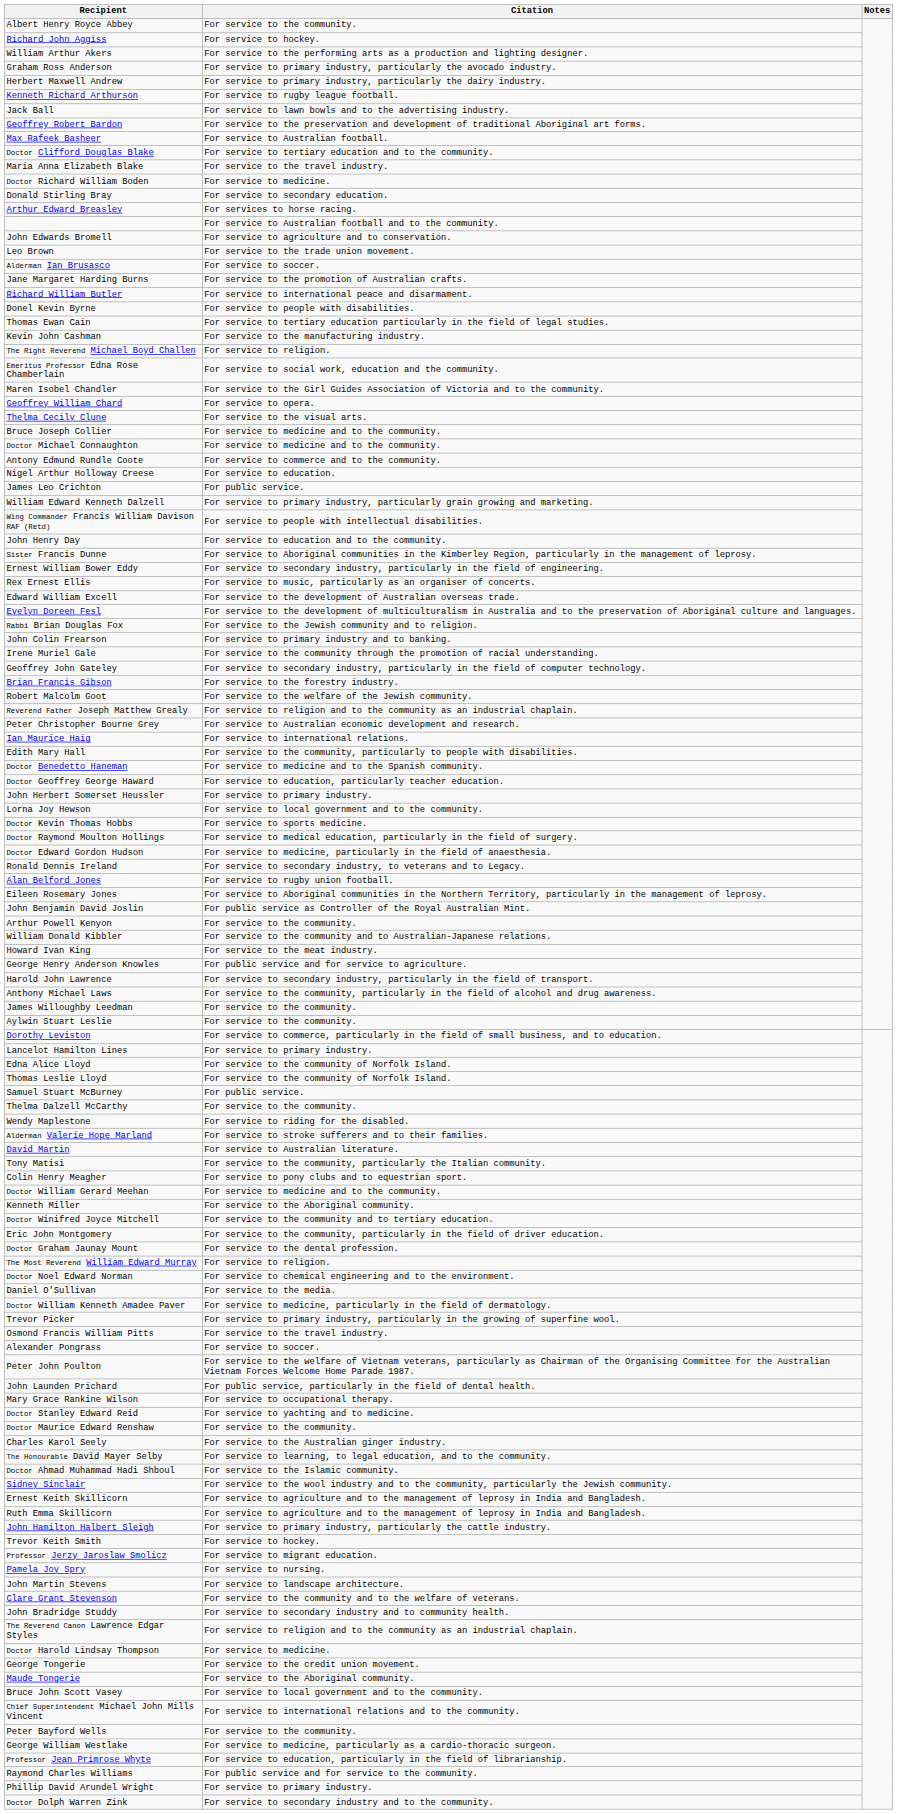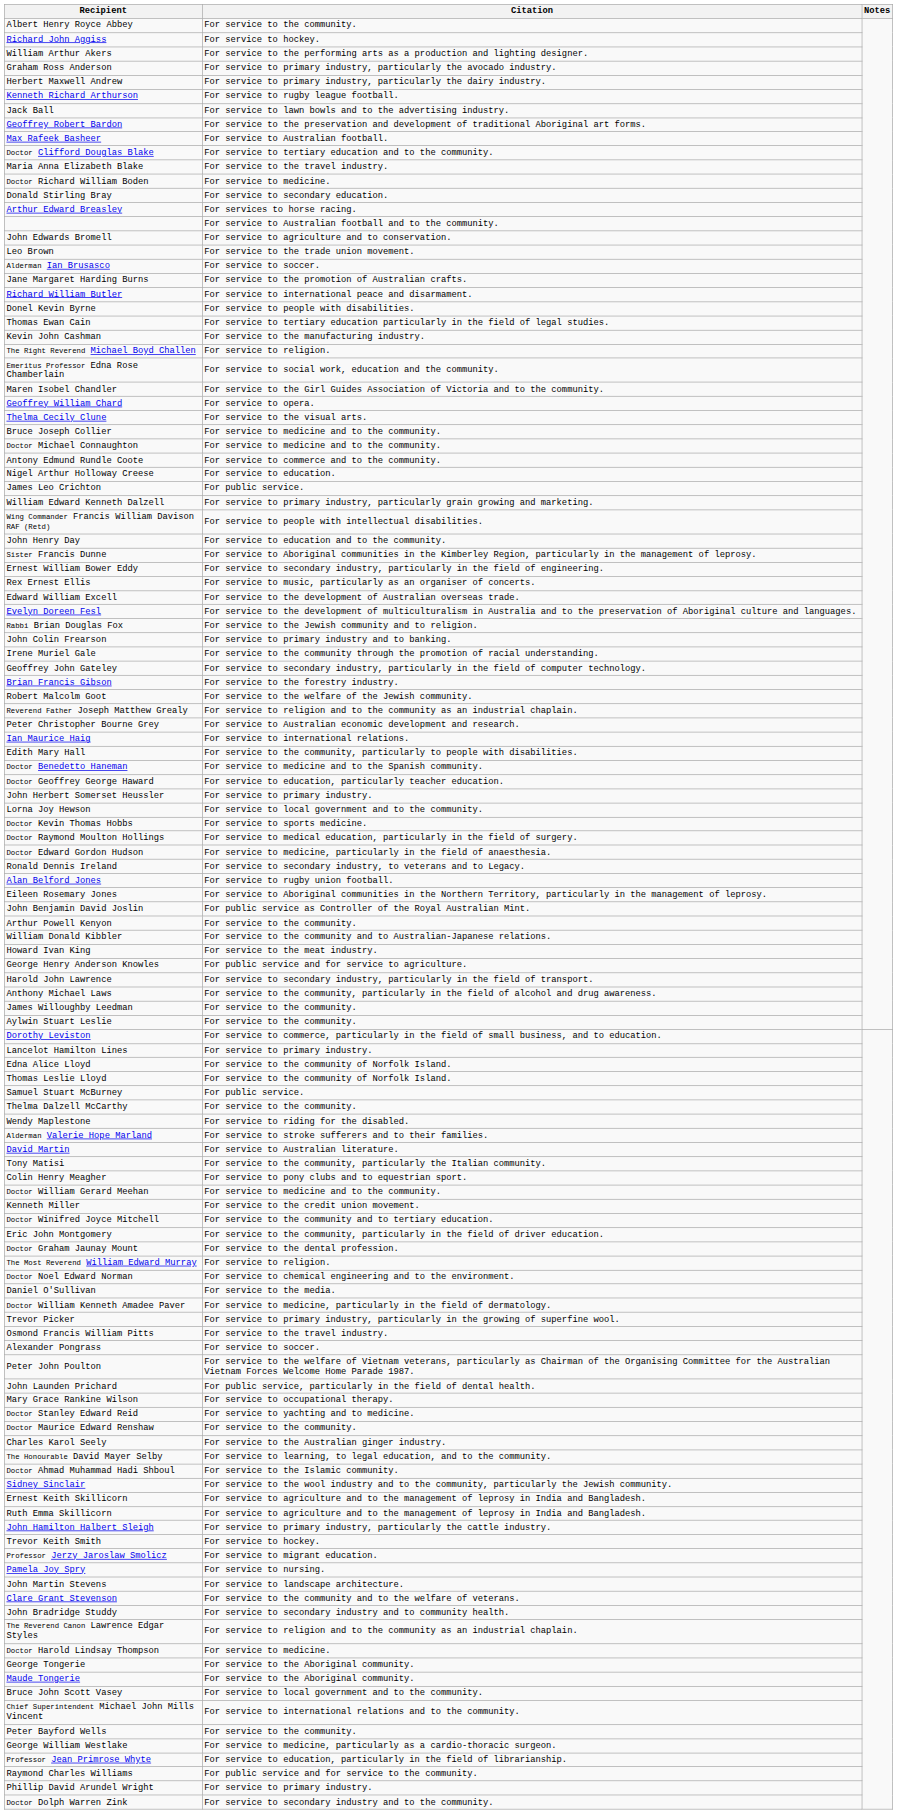 <table class="wikitable" style="font-size:95%;">
 <tr>
 <th>Recipient</th>
 <th>Citation</th>
 <th>Notes</th>
 </tr>
 <tr>
 <td>Albert Henry Royce Abbey </td>
 <td>For service to the community.</td>
 <td rowspan=70></td>
 </tr>
 <tr>
 <td><a href='#'>Richard John Aggiss</a></td>
 <td>For service to hockey.</td>
 </tr>
 <tr>
 <td>William Arthur Akers</td>
 <td>For service to the performing arts as a production and lighting designer.</td>
 </tr>
 <tr>
 <td>Graham Ross Anderson</td>
 <td>For service to primary industry, particularly the avocado industry.</td>
 </tr>
 <tr>
 <td>Herbert Maxwell Andrew</td>
 <td>For service to primary industry, particularly the dairy industry.</td>
 </tr>
 <tr>
 <td><a href='#'>Kenneth Richard Arthurson</a></td>
 <td>For service to rugby league football.</td>
 </tr>
 <tr>
 <td>Jack Ball</td>
 <td>For service to lawn bowls and to the advertising industry.</td>
 </tr>
 <tr>
 <td><a href='#'>Geoffrey Robert Bardon</a></td>
 <td>For service to the preservation and development of traditional Aboriginal art forms.</td>
 </tr>
 <tr>
 <td><a href='#'>Max Rafeek Basheer</a></td>
 <td>For service to Australian football.</td>
 </tr>
 <tr>
 <td><small>Doctor</small> <a href='#'>Clifford Douglas Blake</a></td>
 <td>For service to tertiary education and to the community.</td>
 </tr>
 <tr>
 <td>Maria Anna Elizabeth Blake</td>
 <td>For service to the travel industry.</td>
 </tr>
 <tr>
 <td><small>Doctor</small> Richard William Boden</td>
 <td>For service to medicine.</td>
 </tr>
 <tr>
 <td>Donald Stirling Bray</td>
 <td>For service to secondary education.</td>
 </tr>
 <tr>
 <td><a href='#'>Arthur Edward Breasley</a></td>
 <td>For services to horse racing.</td>
 </tr>
 <tr>
 <td></td>
 <td>For service to Australian football and to the community.</td>
 </tr>
 <tr>
 <td>John Edwards Bromell</td>
 <td>For service to agriculture and to conservation.</td>
 </tr>
 <tr>
 <td>Leo Brown</td>
 <td>For service to the trade union movement.</td>
 </tr>
 <tr>
 <td><small>Alderman</small> <a href='#'>Ian Brusasco</a></td>
 <td>For service to soccer.</td>
 </tr>
 <tr>
 <td>Jane Margaret Harding Burns</td>
 <td>For service to the promotion of Australian crafts.</td>
 </tr>
 <tr>
 <td><a href='#'>Richard William Butler</a></td>
 <td>For service to international peace and disarmament.</td>
 </tr>
 <tr>
 <td>Donel Kevin Byrne</td>
 <td>For service to people with disabilities.</td>
 </tr>
 <tr>
 <td>Thomas Ewan Cain</td>
 <td>For service to tertiary education particularly in the field of legal studies.</td>
 </tr>
 <tr>
 <td>Kevin John Cashman</td>
 <td>For service to the manufacturing industry.</td>
 </tr>
 <tr>
 <td><small>The Right Reverend</small> <a href='#'>Michael Boyd Challen</a></td>
 <td>For service to religion.</td>
 </tr>
 <tr>
 <td><small>Emeritus Professor</small> Edna Rose Chamberlain</td>
 <td>For service to social work, education and the community.</td>
 </tr>
 <tr>
 <td>Maren Isobel Chandler</td>
 <td>For service to the Girl Guides Association of Victoria and to the community.</td>
 </tr>
 <tr>
 <td><a href='#'>Geoffrey William Chard</a></td>
 <td>For service to opera.</td>
 </tr>
 <tr>
 <td><a href='#'>Thelma Cecily Clune</a></td>
 <td>For service to the visual arts.</td>
 </tr>
 <tr>
 <td>Bruce Joseph Collier</td>
 <td>For service to medicine and to the community.</td>
 </tr>
 <tr>
 <td><small>Doctor</small> Michael Connaughton</td>
 <td>For service to medicine and to the community.</td>
 </tr>
 <tr>
 <td>Antony Edmund Rundle Coote</td>
 <td>For service to commerce and to the community.</td>
 </tr>
 <tr>
 <td>Nigel Arthur Holloway Creese</td>
 <td>For service to education.</td>
 </tr>
 <tr>
 <td>James Leo Crichton</td>
 <td>For public service.</td>
 </tr>
 <tr>
 <td>William Edward Kenneth Dalzell</td>
 <td>For service to primary industry, particularly grain growing and marketing.</td>
 </tr>
 <tr>
 <td><small>Wing Commander</small> Francis William Davison <small>RAF (Retd)</small></td>
 <td>For service to people with intellectual disabilities.</td>
 </tr>
 <tr>
 <td>John Henry Day</td>
 <td>For service to education and to the community.</td>
 </tr>
 <tr>
 <td><small>Sister</small> Francis Dunne</td>
 <td>For service to Aboriginal communities in the Kimberley Region, particularly in the management of leprosy.</td>
 </tr>
 <tr>
 <td>Ernest William Bower Eddy</td>
 <td>For service to secondary industry, particularly in the field of engineering.</td>
 </tr>
 <tr>
 <td>Rex Ernest Ellis</td>
 <td>For service to music, particularly as an organiser of concerts.</td>
 </tr>
 <tr>
 <td>Edward William Excell</td>
 <td>For service to the development of Australian overseas trade.</td>
 </tr>
 <tr>
 <td><a href='#'>Evelyn Doreen Fesl</a></td>
 <td>For service to the development of multiculturalism in Australia and to the preservation of Aboriginal culture and languages.</td>
 </tr>
 <tr>
 <td><small>Rabbi</small> Brian Douglas Fox</td>
 <td>For service to the Jewish community and to religion.</td>
 </tr>
 <tr>
 <td>John Colin Frearson</td>
 <td>For service to primary industry and to banking.</td>
 </tr>
 <tr>
 <td>Irene Muriel Gale</td>
 <td>For service to the community through the promotion of racial understanding.</td>
 </tr>
 <tr>
 <td>Geoffrey John Gateley</td>
 <td>For service to secondary industry, particularly in the field of computer technology.</td>
 </tr>
 <tr>
 <td><a href='#'>Brian Francis Gibson</a></td>
 <td>For service to the forestry industry.</td>
 </tr>
 <tr>
 <td>Robert Malcolm Goot</td>
 <td>For service to the welfare of the Jewish community.</td>
 </tr>
 <tr>
 <td><small>Reverend Father</small> Joseph Matthew Grealy </td>
 <td>For service to religion and to the community as an industrial chaplain.</td>
 </tr>
 <tr>
 <td>Peter Christopher Bourne Grey</td>
 <td>For service to Australian economic development and research.</td>
 </tr>
 <tr>
 <td><a href='#'>Ian Maurice Haig</a></td>
 <td>For service to international relations.</td>
 </tr>
 <tr>
 <td>Edith Mary Hall</td>
 <td>For service to the community, particularly to people with disabilities.</td>
 </tr>
 <tr>
 <td><small>Doctor</small> <a href='#'>Benedetto Haneman</a></td>
 <td>For service to medicine and to the Spanish community.</td>
 </tr>
 <tr>
 <td><small>Doctor</small> Geoffrey George Haward</td>
 <td>For service to education, particularly teacher education.</td>
 </tr>
 <tr>
 <td>John Herbert Somerset Heussler</td>
 <td>For service to primary industry.</td>
 </tr>
 <tr>
 <td>Lorna Joy Hewson</td>
 <td>For service to local government and to the community.</td>
 </tr>
 <tr>
 <td><small>Doctor</small> Kevin Thomas Hobbs</td>
 <td>For service to sports medicine.</td>
 </tr>
 <tr>
 <td><small>Doctor</small> Raymond Moulton Hollings</td>
 <td>For service to medical education, particularly in the field of surgery.</td>
 </tr>
 <tr>
 <td><small>Doctor</small> Edward Gordon Hudson</td>
 <td>For service to medicine, particularly in the field of anaesthesia.</td>
 </tr>
 <tr>
 <td>Ronald Dennis Ireland </td>
 <td>For service to secondary industry, to veterans and to Legacy.</td>
 </tr>
 <tr>
 <td><a href='#'>Alan Belford Jones</a></td>
 <td>For service to rugby union football.</td>
 </tr>
 <tr>
 <td>Eileen Rosemary Jones</td>
 <td>For service to Aboriginal communities in the Northern Territory, particularly in the management of leprosy.</td>
 </tr>
 <tr>
 <td>John Benjamin David Joslin</td>
 <td>For public service as Controller of the Royal Australian Mint.</td>
 </tr>
 <tr>
 <td>Arthur Powell Kenyon</td>
 <td>For service to the community.</td>
 </tr>
 <tr>
 <td>William Donald Kibbler</td>
 <td>For service to the community and to Australian-Japanese relations.</td>
 </tr>
 <tr>
 <td>Howard Ivan King</td>
 <td>For service to the meat industry.</td>
 </tr>
 <tr>
 <td>George Henry Anderson Knowles</td>
 <td>For public service and for service to agriculture.</td>
 </tr>
 <tr>
 <td>Harold John Lawrence</td>
 <td>For service to secondary industry, particularly in the field of transport.</td>
 </tr>
 <tr>
 <td>Anthony Michael Laws</td>
 <td>For service to the community, particularly in the field of alcohol and drug awareness.</td>
 </tr>
 <tr>
 <td>James Willoughby Leedman</td>
 <td>For service to the community.</td>
 </tr>
 <tr>
 <td>Aylwin Stuart Leslie</td>
 <td>For service to the community.</td>
 </tr>
 <tr>
 <td><a href='#'>Dorothy Leviston</a></td>
 <td>For service to commerce, particularly in the field of small business, and to education.</td>
 </tr>
 <tr>
 <td>Lancelot Hamilton Lines</td>
 <td>For service to primary industry.</td>
 </tr>
 <tr>
 <td>Edna Alice Lloyd</td>
 <td>For service to the community of Norfolk Island.</td>
 </tr>
 <tr>
 <td>Thomas Leslie Lloyd</td>
 <td>For service to the community of Norfolk Island.</td>
 </tr>
 <tr>
 <td>Samuel Stuart McBurney</td>
 <td>For public service.</td>
 </tr>
 <tr>
 <td>Thelma Dalzell McCarthy</td>
 <td>For service to the community.</td>
 </tr>
 <tr>
 <td>Wendy Maplestone</td>
 <td>For service to riding for the disabled.</td>
 </tr>
 <tr>
 <td><small>Alderman</small> <a href='#'>Valerie Hope Marland</a> </td>
 <td>For service to stroke sufferers and to their families.</td>
 </tr>
 <tr>
 <td><a href='#'>David Martin</a></td>
 <td>For service to Australian literature.</td>
 </tr>
 <tr>
 <td>Tony Matisi</td>
 <td>For service to the community, particularly the Italian community.</td>
 </tr>
 <tr>
 <td>Colin Henry Meagher</td>
 <td>For service to pony clubs and to equestrian sport.</td>
 </tr>
 <tr>
 <td><small>Doctor</small> William Gerard Meehan</td>
 <td>For service to medicine and to the community.</td>
 </tr>
 <tr>
 <td>Kenneth Miller</td>
-<td>For service to the Aboriginal community.</td>
+<td>For service to the credit union movement.</td>
 </tr>
 <tr>
 <td><small>Doctor</small> Winifred Joyce Mitchell</td>
 <td>For service to the community and to tertiary education.</td>
 </tr>
 <tr>
 <td>Eric John Montgomery</td>
 <td>For service to the community, particularly in the field of driver education.</td>
 </tr>
 <tr>
 <td><small>Doctor</small> Graham Jaunay Mount</td>
 <td>For service to the dental profession.</td>
 </tr>
 <tr>
 <td><small>The Most Reverend</small> <a href='#'>William Edward Murray</a></td>
 <td>For service to religion.</td>
 </tr>
 <tr>
 <td><small>Doctor</small> Noel Edward Norman</td>
 <td>For service to chemical engineering and to the environment.</td>
 </tr>
 <tr>
 <td>Daniel O'Sullivan</td>
 <td>For service to the media.</td>
 </tr>
 <tr>
 <td><small>Doctor</small> William Kenneth Amadee Paver</td>
 <td>For service to medicine, particularly in the field of dermatology.</td>
 </tr>
 <tr>
 <td>Trevor Picker</td>
 <td>For service to primary industry, particularly in the growing of superfine wool.</td>
 </tr>
 <tr>
 <td>Osmond Francis William Pitts </td>
 <td>For service to the travel industry.</td>
 </tr>
 <tr>
 <td>Alexander Pongrass</td>
 <td>For service to soccer.</td>
 </tr>
 <tr>
 <td>Peter John Poulton</td>
 <td>For service to the welfare of Vietnam veterans, particularly as Chairman of the Organising Committee for the Australian Vietnam Forces Welcome Home Parade 1987.</td>
 </tr>
 <tr>
 <td>John Launden Prichard</td>
 <td>For public service, particularly in the field of dental health.</td>
 </tr>
 <tr>
 <td>Mary Grace Rankine Wilson</td>
 <td>For service to occupational therapy.</td>
 </tr>
 <tr>
 <td><small>Doctor</small> Stanley Edward Reid</td>
 <td>For service to yachting and to medicine.</td>
 </tr>
 <tr>
 <td><small>Doctor</small> Maurice Edward Renshaw</td>
 <td>For service to the community.</td>
 </tr>
 <tr>
 <td>Charles Karol Seely</td>
 <td>For service to the Australian ginger industry.</td>
 </tr>
 <tr>
 <td><small>The Honourable</small> David Mayer Selby </td>
 <td>For service to learning, to legal education, and to the community.</td>
 </tr>
 <tr>
 <td><small>Doctor</small> Ahmad Muhammad Hadi Shboul</td>
 <td>For service to the Islamic community.</td>
 </tr>
 <tr>
 <td><a href='#'>Sidney Sinclair</a> </td>
 <td>For service to the wool industry and to the community, particularly the Jewish community.</td>
 </tr>
 <tr>
 <td>Ernest Keith Skillicorn</td>
 <td>For service to agriculture and to the management of leprosy in India and Bangladesh.</td>
 </tr>
 <tr>
 <td>Ruth Emma Skillicorn</td>
 <td>For service to agriculture and to the management of leprosy in India and Bangladesh.</td>
 </tr>
 <tr>
 <td><a href='#'>John Hamilton Halbert Sleigh</a></td>
 <td>For service to primary industry, particularly the cattle industry.</td>
 </tr>
 <tr>
 <td>Trevor Keith Smith</td>
 <td>For service to hockey.</td>
 </tr>
 <tr>
 <td><small>Professor</small> <a href='#'>Jerzy Jaroslaw Smolicz</a></td>
 <td>For service to migrant education.</td>
 </tr>
 <tr>
 <td><a href='#'>Pamela Joy Spry</a></td>
 <td>For service to nursing.</td>
 </tr>
 <tr>
 <td>John Martin Stevens</td>
 <td>For service to landscape architecture.</td>
 </tr>
 <tr>
 <td><a href='#'>Clare Grant Stevenson</a> </td>
 <td>For service to the community and to the welfare of veterans.</td>
 </tr>
 <tr>
 <td>John Bradridge Studdy</td>
 <td>For service to secondary industry and to community health.</td>
 </tr>
 <tr>
 <td><small>The Reverend Canon</small> Lawrence Edgar Styles</td>
 <td>For service to religion and to the community as an industrial chaplain.</td>
 </tr>
 <tr>
 <td><small>Doctor</small> Harold Lindsay Thompson</td>
 <td>For service to medicine.</td>
 </tr>
 <tr>
 <td>George Tongerie</td>
-<td>For service to the credit union movement.</td>
+<td>For service to the Aboriginal community.</td>
 </tr>
 <tr>
 <td><a href='#'>Maude Tongerie</a></td>
 <td>For service to the Aboriginal community.</td>
 </tr>
 <tr>
 <td>Bruce John Scott Vasey</td>
 <td>For service to local government and to the community.</td>
 </tr>
 <tr>
 <td><small>Chief Superintendent</small> Michael John Mills Vincent</td>
 <td>For service to international relations and to the community.</td>
 </tr>
 <tr>
 <td>Peter Bayford Wells</td>
 <td>For service to the community.</td>
 </tr>
 <tr>
 <td>George William Westlake</td>
 <td>For service to medicine, particularly as a cardio-thoracic surgeon.</td>
 </tr>
 <tr>
 <td><small>Professor</small> <a href='#'>Jean Primrose Whyte</a></td>
 <td>For service to education, particularly in the field of librarianship.</td>
 </tr>
 <tr>
 <td>Raymond Charles Williams</td>
 <td>For public service and for service to the community.</td>
 </tr>
 <tr>
 <td>Phillip David Arundel Wright</td>
 <td>For service to primary industry.</td>
 </tr>
 <tr>
 <td><small>Doctor</small> Dolph Warren Zink</td>
 <td>For service to secondary industry and to the community.</td>
 </tr>
 </table>
